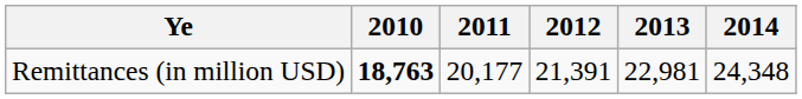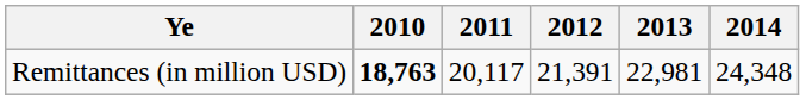 <table class="wikitable">
 <tr>
 <th>Ye</th>
 <th>2010</th>
 <th>2011</th>
 <th>2012</th>
 <th>2013</th>
 <th>2014</th>
 </tr>
 <tr>
 <td>Remittances (in million USD)</td>
 <td><strong>18,763</strong></td>
-<td>20,177</td>
+<td>20,117</td>
 <td>21,391</td>
 <td>22,981</td>
 <td>24,348</td>
 </tr>
 </table>
